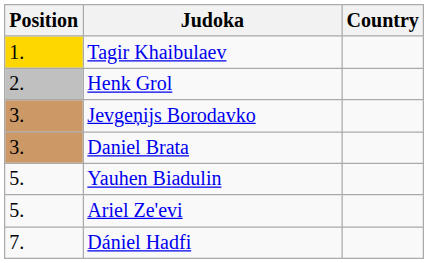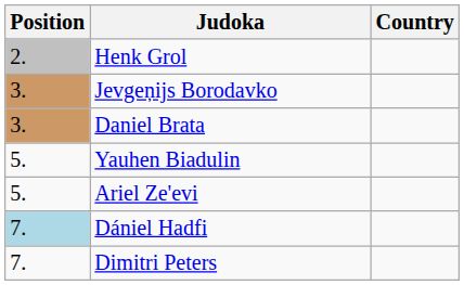 <table class=wikitable>
 <tr>
 <th width=10>Position</th>
 <th width=200>Judoka</th>
 <th>Country</th>
-</tr>
-<tr>
-<td bgcolor=gold>1.</td>
-<td><a href='#'>Tagir Khaibulaev</a></td>
-<td></td>
 </tr>
 <tr>
 <td bgcolor="silver">2.</td>
 <td><a href='#'>Henk Grol</a></td>
 <td></td>
 </tr>
 <tr>
 <td bgcolor="CC9966">3.</td>
 <td><a href='#'>Jevgeņijs Borodavko</a></td>
 <td></td>
 </tr>
 <tr>
 <td bgcolor="CC9966">3.</td>
 <td><a href='#'>Daniel Brata</a></td>
 <td></td>
 </tr>
 <tr>
 <td>5.</td>
 <td><a href='#'>Yauhen Biadulin</a></td>
 <td></td>
 </tr>
 <tr>
 <td>5.</td>
 <td><a href='#'>Ariel Ze'evi</a></td>
 <td></td>
 </tr>
 <tr>
-<td>7.</td>
+<td style="background: lightblue;">7.</td>
 <td><a href='#'>Dániel Hadfi</a></td>
 <td></td>
 </tr>
+<tr>
+<td>7.</td>
+<td><a href='#'>Dimitri Peters</a></td>
+<td></td>
+</tr>
 </table>
